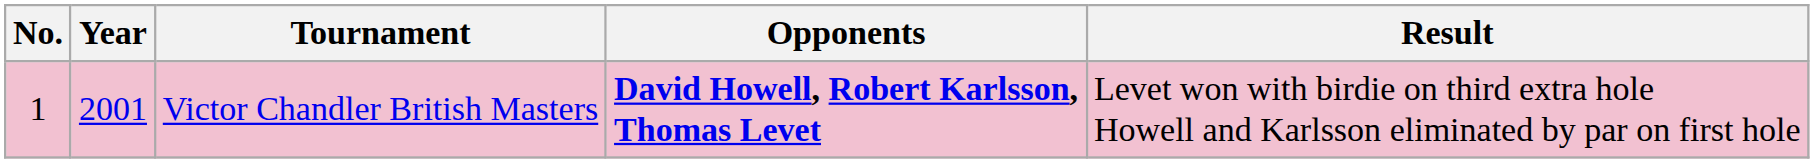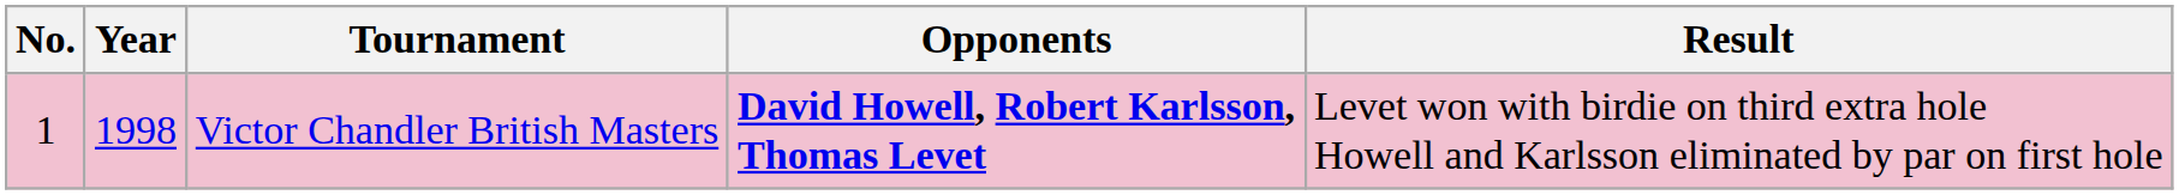 <table class="wikitable" style="font-size:95%;">
 <tr>
 <th>No.</th>
 <th>Year</th>
 <th>Tournament</th>
 <th>Opponents</th>
 <th>Result</th>
 </tr>
 <tr style="background:#F2C1D1;">
 <td align=center>1</td>
-<td><a href='#'>2001</a></td>
+<td><a href='#'>1998</a></td>
 <td><a href='#'>Victor Chandler British Masters</a></td>
 <td><strong> <a href='#'>David Howell</a>,  <a href='#'>Robert Karlsson</a>,<br> <a href='#'>Thomas Levet</a></strong></td>
 <td>Levet won with birdie on third extra hole<br>Howell and Karlsson eliminated by par on first hole</td>
 </tr>
 </table>
